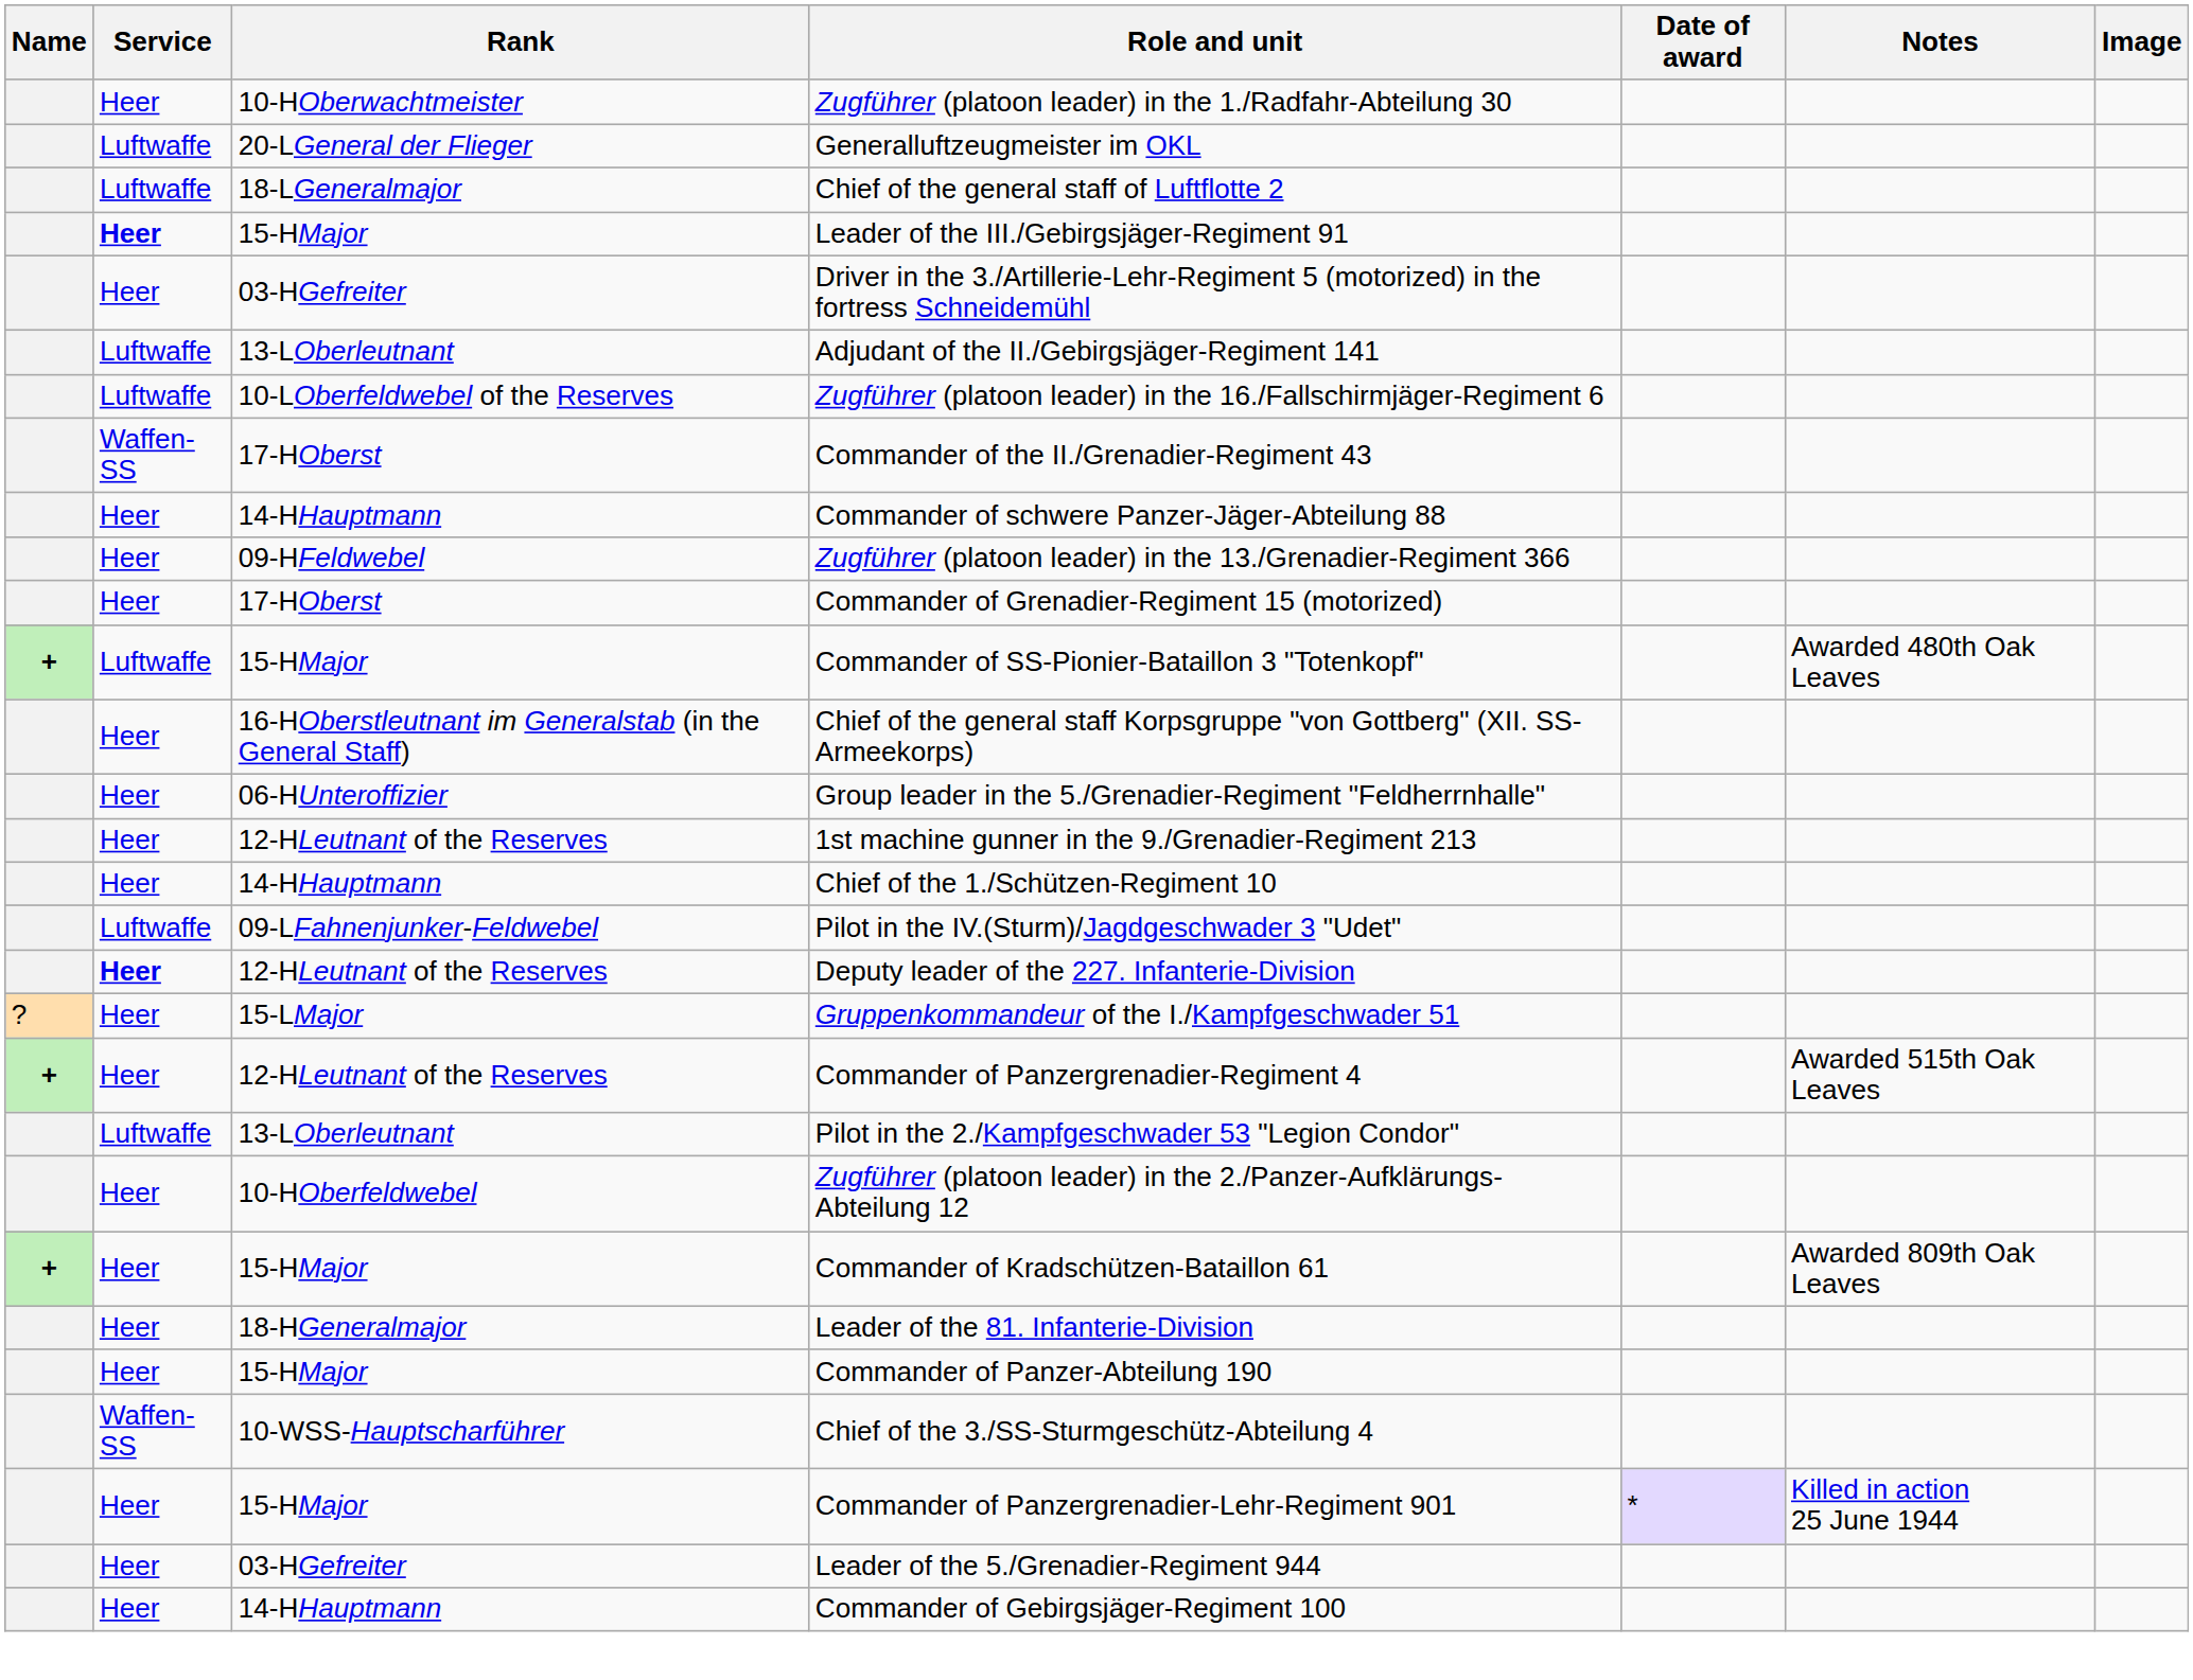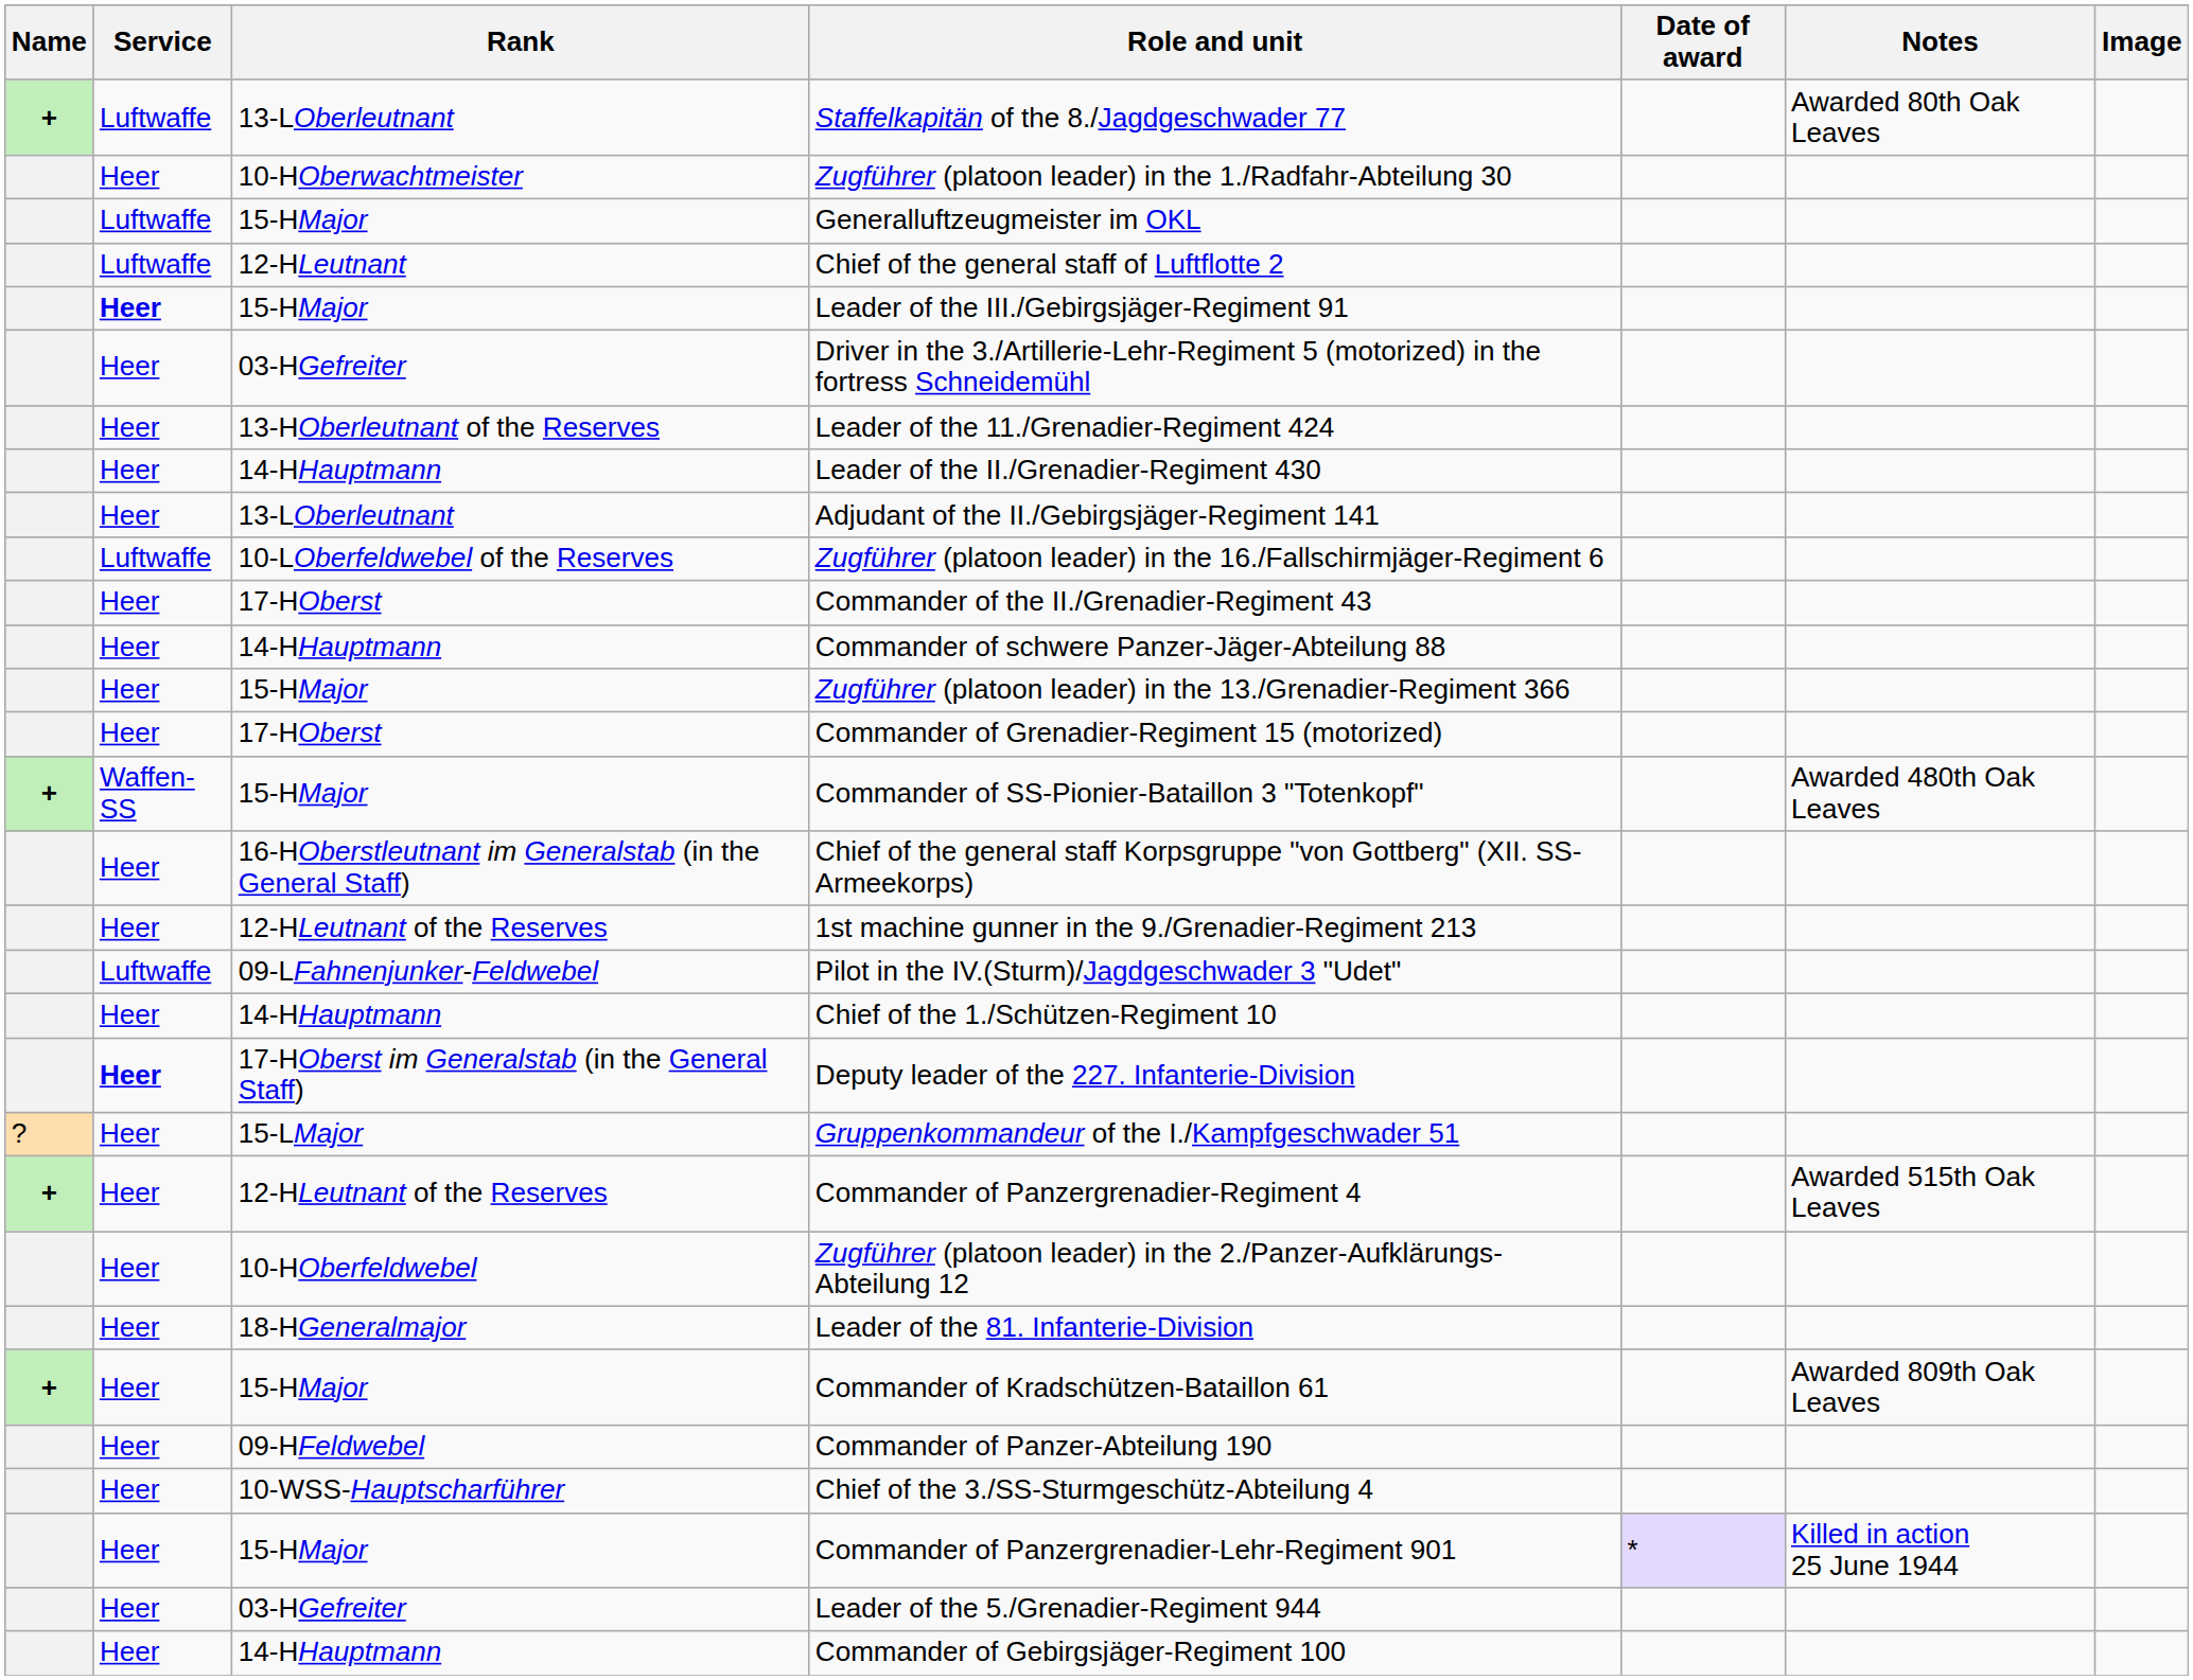 <table class="wikitable plainrowheaders sortable" style="width:100%;">
 <tr>
 <th scope="col">Name</th>
 <th scope="col">Service</th>
 <th scope="col">Rank</th>
 <th scope="col" class="unsortable">Role and unit</th>
 <th scope="col">Date of award</th>
 <th scope="col" class="unsortable">Notes</th>
 <th scope="col" class="unsortable">Image</th>
+</tr>
+<tr>
+<th scope="row" style="background:#C0EFBA" align="left">+</th>
+<td><a href='#'>Luftwaffe</a></td>
+<td><span>13-L</span><em><a href='#'>Oberleutnant</a></em></td>
+<td><em><a href='#'>Staffelkapitän</a></em> of the 8./<a href='#'>Jagdgeschwader 77</a></td>
+<td></td>
+<td>Awarded 80th Oak Leaves </td>
+<td></td>
 </tr>
 <tr>
 <th scope="row"></th>
 <td><a href='#'>Heer</a></td>
 <td><span>10-H</span><em><a href='#'>Oberwachtmeister</a></em></td>
 <td><em><a href='#'>Zugführer</a></em> (platoon leader) in the 1./Radfahr-Abteilung 30</td>
 <td></td>
 <td></td>
 <td></td>
 </tr>
 <tr>
 <th scope="row"></th>
 <td><a href='#'>Luftwaffe</a></td>
-<td><span>20-L</span><em><a href='#'>General der Flieger</a></em></td>
+<td><span>15-H</span><em><a href='#'>Major</a></em></td>
 <td>Generalluftzeugmeister im <a href='#'>OKL</a></td>
 <td></td>
 <td></td>
 <td></td>
 </tr>
 <tr>
 <th scope="row"></th>
 <td><a href='#'>Luftwaffe</a></td>
-<td><span>18-L</span><em><a href='#'>Generalmajor</a></em></td>
+<td><span>12-H</span><em><a href='#'>Leutnant</a></em></td>
 <td>Chief of the general staff of <a href='#'>Luftflotte 2</a></td>
 <td></td>
 <td></td>
 <td></td>
 </tr>
 <tr>
 <th scope="row"></th>
 <td><strong><a href='#'>Heer</a></strong></td>
 <td><span>15-H</span><em><a href='#'>Major</a></em></td>
 <td>Leader of the III./Gebirgsjäger-Regiment 91</td>
 <td></td>
 <td></td>
 <td></td>
 </tr>
 <tr>
 <th scope="row"></th>
 <td><a href='#'>Heer</a></td>
 <td><span>03-H</span><em><a href='#'>Gefreiter</a></em></td>
 <td>Driver in the 3./Artillerie-Lehr-Regiment 5 (motorized) in the fortress <a href='#'>Schneidemühl</a></td>
 <td></td>
 <td></td>
 <td></td>
 </tr>
 <tr>
 <th scope="row"></th>
-<td><a href='#'>Luftwaffe</a></td>
+<td><a href='#'>Heer</a></td>
+<td><span>13-H</span><em><a href='#'>Oberleutnant</a></em> of the <a href='#'>Reserves</a></td>
+<td>Leader of the 11./Grenadier-Regiment 424</td>
+<td></td>
+<td></td>
+<td></td>
+</tr>
+<tr>
+<th scope="row"></th>
+<td><a href='#'>Heer</a></td>
+<td><span>14-H</span><em><a href='#'>Hauptmann</a></em></td>
+<td>Leader of the II./Grenadier-Regiment 430</td>
+<td></td>
+<td></td>
+<td></td>
+</tr>
+<tr>
+<th scope="row"></th>
+<td><a href='#'>Heer</a></td>
 <td><span>13-L</span><em><a href='#'>Oberleutnant</a></em></td>
 <td>Adjudant of the II./Gebirgsjäger-Regiment 141</td>
 <td></td>
 <td></td>
 <td></td>
 </tr>
 <tr>
 <th scope="row"></th>
 <td><a href='#'>Luftwaffe</a></td>
 <td><span>10-L</span><em><a href='#'>Oberfeldwebel</a></em> of the <a href='#'>Reserves</a></td>
 <td><em><a href='#'>Zugführer</a></em> (platoon leader) in the 16./Fallschirmjäger-Regiment 6</td>
 <td></td>
 <td></td>
 <td></td>
 </tr>
 <tr>
 <th scope="row"></th>
-<td><a href='#'>Waffen-SS</a></td>
+<td><a href='#'>Heer</a></td>
 <td><span>17-H</span><em><a href='#'>Oberst</a></em></td>
 <td>Commander of the II./Grenadier-Regiment 43</td>
 <td></td>
 <td></td>
 <td></td>
 </tr>
 <tr>
 <th scope="row"></th>
 <td><a href='#'>Heer</a></td>
 <td><span>14-H</span><em><a href='#'>Hauptmann</a></em></td>
 <td>Commander of schwere Panzer-Jäger-Abteilung 88</td>
 <td></td>
 <td></td>
 <td></td>
 </tr>
 <tr>
 <th scope="row"></th>
 <td><a href='#'>Heer</a></td>
-<td><span>09-H</span><em><a href='#'>Feldwebel</a></em></td>
+<td><span>15-H</span><em><a href='#'>Major</a></em></td>
 <td><em><a href='#'>Zugführer</a></em> (platoon leader) in the 13./Grenadier-Regiment 366</td>
 <td></td>
 <td></td>
 <td></td>
 </tr>
 <tr>
 <th scope="row"></th>
 <td><a href='#'>Heer</a></td>
 <td><span>17-H</span><em><a href='#'>Oberst</a></em></td>
 <td>Commander of Grenadier-Regiment 15 (motorized)</td>
 <td></td>
 <td></td>
 <td></td>
 </tr>
 <tr>
 <th scope="row" style="background:#C0EFBA" align="left">+</th>
-<td><a href='#'>Luftwaffe</a></td>
+<td><a href='#'>Waffen-SS</a></td>
 <td><span>15-H</span><em><a href='#'>Major</a></em></td>
 <td>Commander of SS-Pionier-Bataillon 3 "Totenkopf"</td>
 <td></td>
 <td>Awarded 480th Oak Leaves </td>
 <td></td>
 </tr>
 <tr>
 <th scope="row"></th>
 <td><a href='#'>Heer</a></td>
 <td><span>16-H</span><em><a href='#'>Oberstleutnant</a> im <a href='#'>Generalstab</a></em> (in the <a href='#'>General Staff</a>)</td>
 <td>Chief of the general staff Korpsgruppe "von Gottberg" (XII. SS-Armeekorps)</td>
 <td></td>
 <td></td>
 <td></td>
 </tr>
 <tr>
 <th scope="row"></th>
 <td><a href='#'>Heer</a></td>
-<td><span>06-H</span><em><a href='#'>Unteroffizier</a></em></td>
-<td>Group leader in the 5./Grenadier-Regiment "Feldherrnhalle"</td>
+<td><span>12-H</span><em><a href='#'>Leutnant</a></em> of the <a href='#'>Reserves</a></td>
+<td>1st machine gunner in the 9./Grenadier-Regiment 213</td>
 <td></td>
 <td></td>
 <td></td>
 </tr>
 <tr>
 <th scope="row"></th>
-<td><a href='#'>Heer</a></td>
-<td><span>12-H</span><em><a href='#'>Leutnant</a></em> of the <a href='#'>Reserves</a></td>
-<td>1st machine gunner in the 9./Grenadier-Regiment 213</td>
+<td><a href='#'>Luftwaffe</a></td>
+<td><span>09-L</span><em><a href='#'>Fahnenjunker</a></em>-<em><a href='#'>Feldwebel</a></em></td>
+<td>Pilot in the IV.(Sturm)/<a href='#'>Jagdgeschwader 3</a> "Udet"</td>
 <td></td>
 <td></td>
 <td></td>
 </tr>
 <tr>
 <th scope="row"></th>
 <td><a href='#'>Heer</a></td>
 <td><span>14-H</span><em><a href='#'>Hauptmann</a></em></td>
 <td>Chief of the 1./Schützen-Regiment 10</td>
 <td></td>
 <td></td>
 <td></td>
 </tr>
 <tr>
 <th scope="row"></th>
-<td><a href='#'>Luftwaffe</a></td>
-<td><span>09-L</span><em><a href='#'>Fahnenjunker</a></em>-<em><a href='#'>Feldwebel</a></em></td>
-<td>Pilot in the IV.(Sturm)/<a href='#'>Jagdgeschwader 3</a> "Udet"</td>
-<td></td>
-<td></td>
-<td></td>
-</tr>
-<tr>
-<th scope="row"></th>
 <td><strong><a href='#'>Heer</a></strong></td>
-<td><span>12-H</span><em><a href='#'>Leutnant</a></em> of the <a href='#'>Reserves</a></td>
+<td><span>17-H</span><em><a href='#'>Oberst</a> im <a href='#'>Generalstab</a></em> (in the <a href='#'>General Staff</a>)</td>
 <td>Deputy leader of the <a href='#'>227. Infanterie-Division</a></td>
 <td></td>
 <td></td>
 <td></td>
 </tr>
 <tr>
 <td style="background:#ffdead;" ! scope="row">?</td>
 <td><a href='#'>Heer</a></td>
 <td><span>15-L</span><em><a href='#'>Major</a></em></td>
 <td><em><a href='#'>Gruppenkommandeur</a></em> of the I./<a href='#'>Kampfgeschwader 51</a></td>
 <td></td>
 <td></td>
 <td></td>
 </tr>
 <tr>
 <th scope="row" style="background:#C0EFBA" align="left">+</th>
 <td><a href='#'>Heer</a></td>
 <td><span>12-H</span><em><a href='#'>Leutnant</a></em> of the <a href='#'>Reserves</a></td>
 <td>Commander of Panzergrenadier-Regiment 4</td>
 <td></td>
 <td>Awarded 515th Oak Leaves </td>
 <td></td>
 </tr>
 <tr>
 <th scope="row"></th>
-<td><a href='#'>Luftwaffe</a></td>
-<td><span>13-L</span><em><a href='#'>Oberleutnant</a></em></td>
-<td>Pilot in the 2./<a href='#'>Kampfgeschwader 53</a> "Legion Condor"</td>
+<td><a href='#'>Heer</a></td>
+<td><span>10-H</span><em><a href='#'>Oberfeldwebel</a></em></td>
+<td><em><a href='#'>Zugführer</a></em> (platoon leader) in the 2./Panzer-Aufklärungs-Abteilung 12</td>
 <td></td>
 <td></td>
 <td></td>
 </tr>
 <tr>
 <th scope="row"></th>
 <td><a href='#'>Heer</a></td>
-<td><span>10-H</span><em><a href='#'>Oberfeldwebel</a></em></td>
-<td><em><a href='#'>Zugführer</a></em> (platoon leader) in the 2./Panzer-Aufklärungs-Abteilung 12</td>
+<td><span>18-H</span><em><a href='#'>Generalmajor</a></em></td>
+<td>Leader of the <a href='#'>81. Infanterie-Division</a></td>
 <td></td>
 <td></td>
 <td></td>
 </tr>
 <tr>
 <th scope="row" style="background:#C0EFBA" align="left">+</th>
 <td><a href='#'>Heer</a></td>
 <td><span>15-H</span><em><a href='#'>Major</a></em></td>
 <td>Commander of Kradschützen-Bataillon 61</td>
 <td></td>
 <td>Awarded 809th Oak Leaves </td>
 <td></td>
 </tr>
 <tr>
 <th scope="row"></th>
 <td><a href='#'>Heer</a></td>
-<td><span>18-H</span><em><a href='#'>Generalmajor</a></em></td>
-<td>Leader of the <a href='#'>81. Infanterie-Division</a></td>
+<td><span>09-H</span><em><a href='#'>Feldwebel</a></em></td>
+<td>Commander of Panzer-Abteilung 190</td>
 <td></td>
 <td></td>
 <td></td>
 </tr>
 <tr>
 <th scope="row"></th>
 <td><a href='#'>Heer</a></td>
-<td><span>15-H</span><em><a href='#'>Major</a></em></td>
-<td>Commander of Panzer-Abteilung 190</td>
-<td></td>
-<td></td>
-<td></td>
-</tr>
-<tr>
-<th scope="row"></th>
-<td><a href='#'>Waffen-SS</a></td>
 <td><span>10-W</span>SS-<em><a href='#'>Hauptscharführer</a></em></td>
 <td>Chief of the 3./SS-Sturmgeschütz-Abteilung 4</td>
 <td></td>
 <td></td>
 <td></td>
 </tr>
 <tr>
 <th scope="row"></th>
 <td><a href='#'>Heer</a></td>
 <td><span>15-H</span><em><a href='#'>Major</a></em></td>
 <td>Commander of Panzergrenadier-Lehr-Regiment 901</td>
 <td style="background:#e3d9ff;" align="left">*</td>
 <td><a href='#'>Killed in action</a> 25 June 1944</td>
 <td></td>
 </tr>
 <tr>
 <th scope="row"></th>
 <td><a href='#'>Heer</a></td>
 <td><span>03-H</span><em><a href='#'>Gefreiter</a></em></td>
 <td>Leader of the 5./Grenadier-Regiment 944</td>
 <td></td>
 <td></td>
 <td></td>
 </tr>
 <tr>
 <th scope="row"></th>
 <td><a href='#'>Heer</a></td>
 <td><span>14-H</span><em><a href='#'>Hauptmann</a></em></td>
 <td>Commander of Gebirgsjäger-Regiment 100</td>
 <td></td>
 <td></td>
 <td></td>
 </tr>
 </table>
